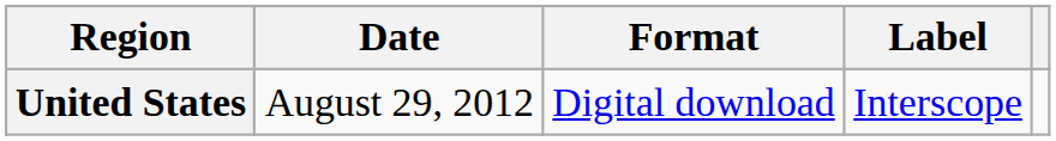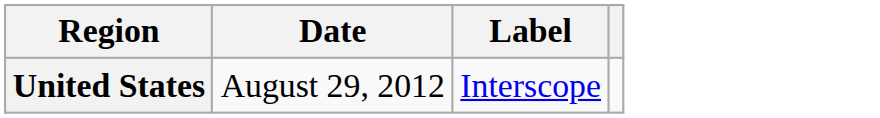 <table class="wikitable plainrowheaders">
 <tr>
 <th scope="col">Region</th>
 <th scope="col">Date</th>
-<th scope="col">Format</th>
 <th scope="col">Label</th>
 <th scope="col"></th>
 </tr>
 <tr>
 <th scope="row">United States</th>
 <td>August 29, 2012</td>
-<td><a href='#'>Digital download</a></td>
 <td><a href='#'>Interscope</a></td>
 <td align="center"></td>
 </tr>
 </table>
